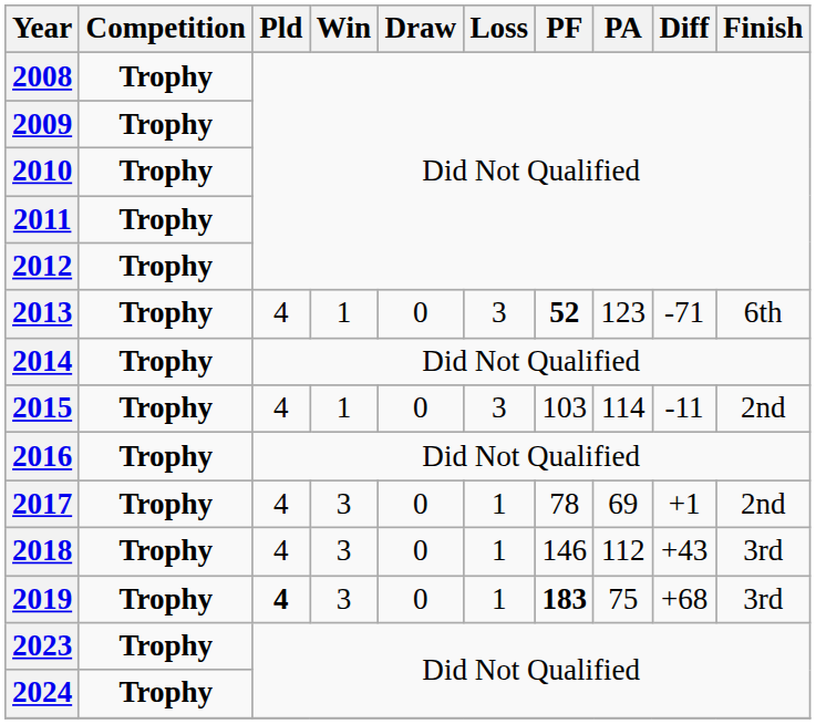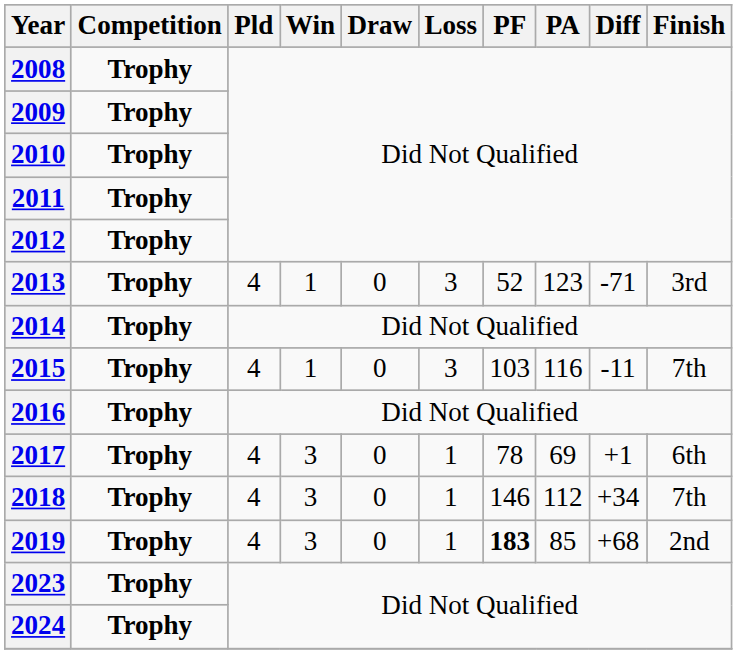 <table class="wikitable" style="text-align:center">
 <tr>
 <th>Year</th>
 <th>Competition</th>
 <th>Pld</th>
 <th>Win</th>
 <th>Draw</th>
 <th>Loss</th>
 <th>PF</th>
 <th>PA</th>
 <th>Diff</th>
 <th>Finish</th>
 </tr>
 <tr>
 <th><a href='#'>2008</a></th>
 <td><strong>Trophy</strong></td>
 <td rowspan=5 colspan=8>Did Not Qualified</td>
 </tr>
 <tr>
 <th><a href='#'>2009</a></th>
 <td><strong>Trophy</strong></td>
 </tr>
 <tr>
 <th><a href='#'>2010</a></th>
 <td><strong>Trophy</strong></td>
 </tr>
 <tr>
 <th><a href='#'>2011</a></th>
 <td><strong>Trophy</strong></td>
 </tr>
 <tr>
 <th><a href='#'>2012</a></th>
 <td><strong>Trophy</strong></td>
 </tr>
 <tr>
 <th><a href='#'>2013</a></th>
 <td><strong>Trophy</strong></td>
 <td>4</td>
 <td>1</td>
 <td>0</td>
 <td>3</td>
-<td><strong>52</strong></td>
+<td>52</td>
 <td>123</td>
 <td>-71</td>
-<td>6th</td>
+<td>3rd</td>
 </tr>
 <tr>
 <th><a href='#'>2014</a></th>
 <td><strong>Trophy</strong></td>
 <td rowspan=1 colspan=8>Did Not Qualified</td>
 </tr>
 <tr>
 <th><a href='#'>2015</a></th>
 <td><strong>Trophy</strong></td>
 <td>4</td>
 <td>1</td>
 <td>0</td>
 <td>3</td>
 <td>103</td>
-<td>114</td>
+<td>116</td>
 <td>-11</td>
-<td>2nd</td>
+<td>7th</td>
 </tr>
 <tr>
 <th><a href='#'>2016</a></th>
 <td><strong>Trophy</strong></td>
 <td rowspan=1 colspan=8>Did Not Qualified</td>
 </tr>
 <tr>
 <th><a href='#'>2017</a></th>
 <td><strong>Trophy</strong></td>
 <td>4</td>
 <td>3</td>
 <td>0</td>
 <td>1</td>
 <td>78</td>
 <td>69</td>
 <td>+1</td>
-<td>2nd</td>
+<td>6th</td>
 </tr>
 <tr>
 <th><a href='#'>2018</a></th>
 <td><strong>Trophy</strong></td>
 <td>4</td>
 <td>3</td>
 <td>0</td>
 <td>1</td>
 <td>146</td>
 <td>112</td>
-<td>+43</td>
-<td>3rd</td>
+<td>+34</td>
+<td>7th</td>
 </tr>
 <tr>
 <th><a href='#'>2019</a></th>
 <td><strong>Trophy</strong></td>
-<td><strong>4</strong></td>
+<td>4</td>
 <td>3</td>
 <td>0</td>
 <td>1</td>
 <td><strong>183</strong></td>
-<td>75</td>
+<td>85</td>
 <td>+68</td>
-<td>3rd</td>
+<td>2nd</td>
 </tr>
 <tr>
 <th><a href='#'>2023</a></th>
 <td><strong>Trophy</strong></td>
 <td rowspan=2 colspan=8>Did Not Qualified</td>
 </tr>
 <tr>
 <th><a href='#'>2024</a></th>
 <td><strong>Trophy</strong></td>
 </tr>
 <tr>
 </tr>
 </table>
